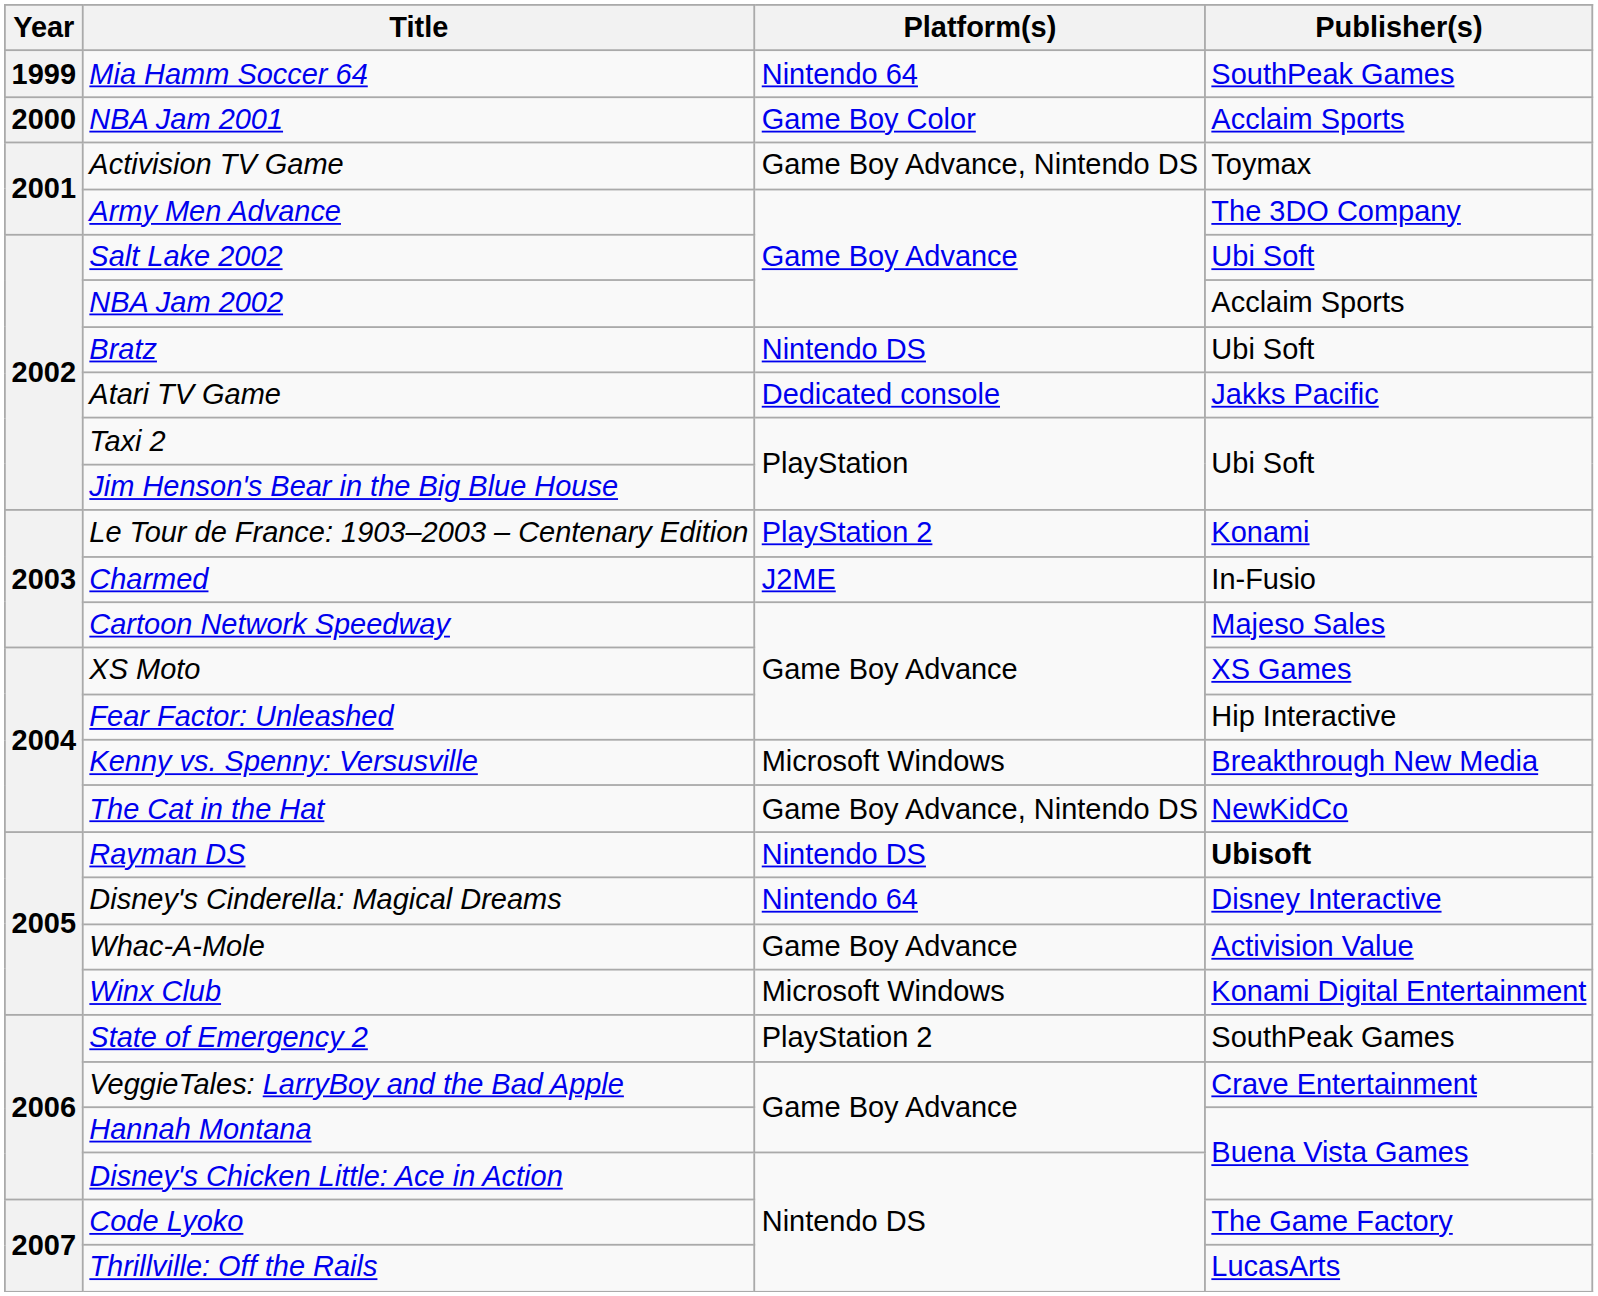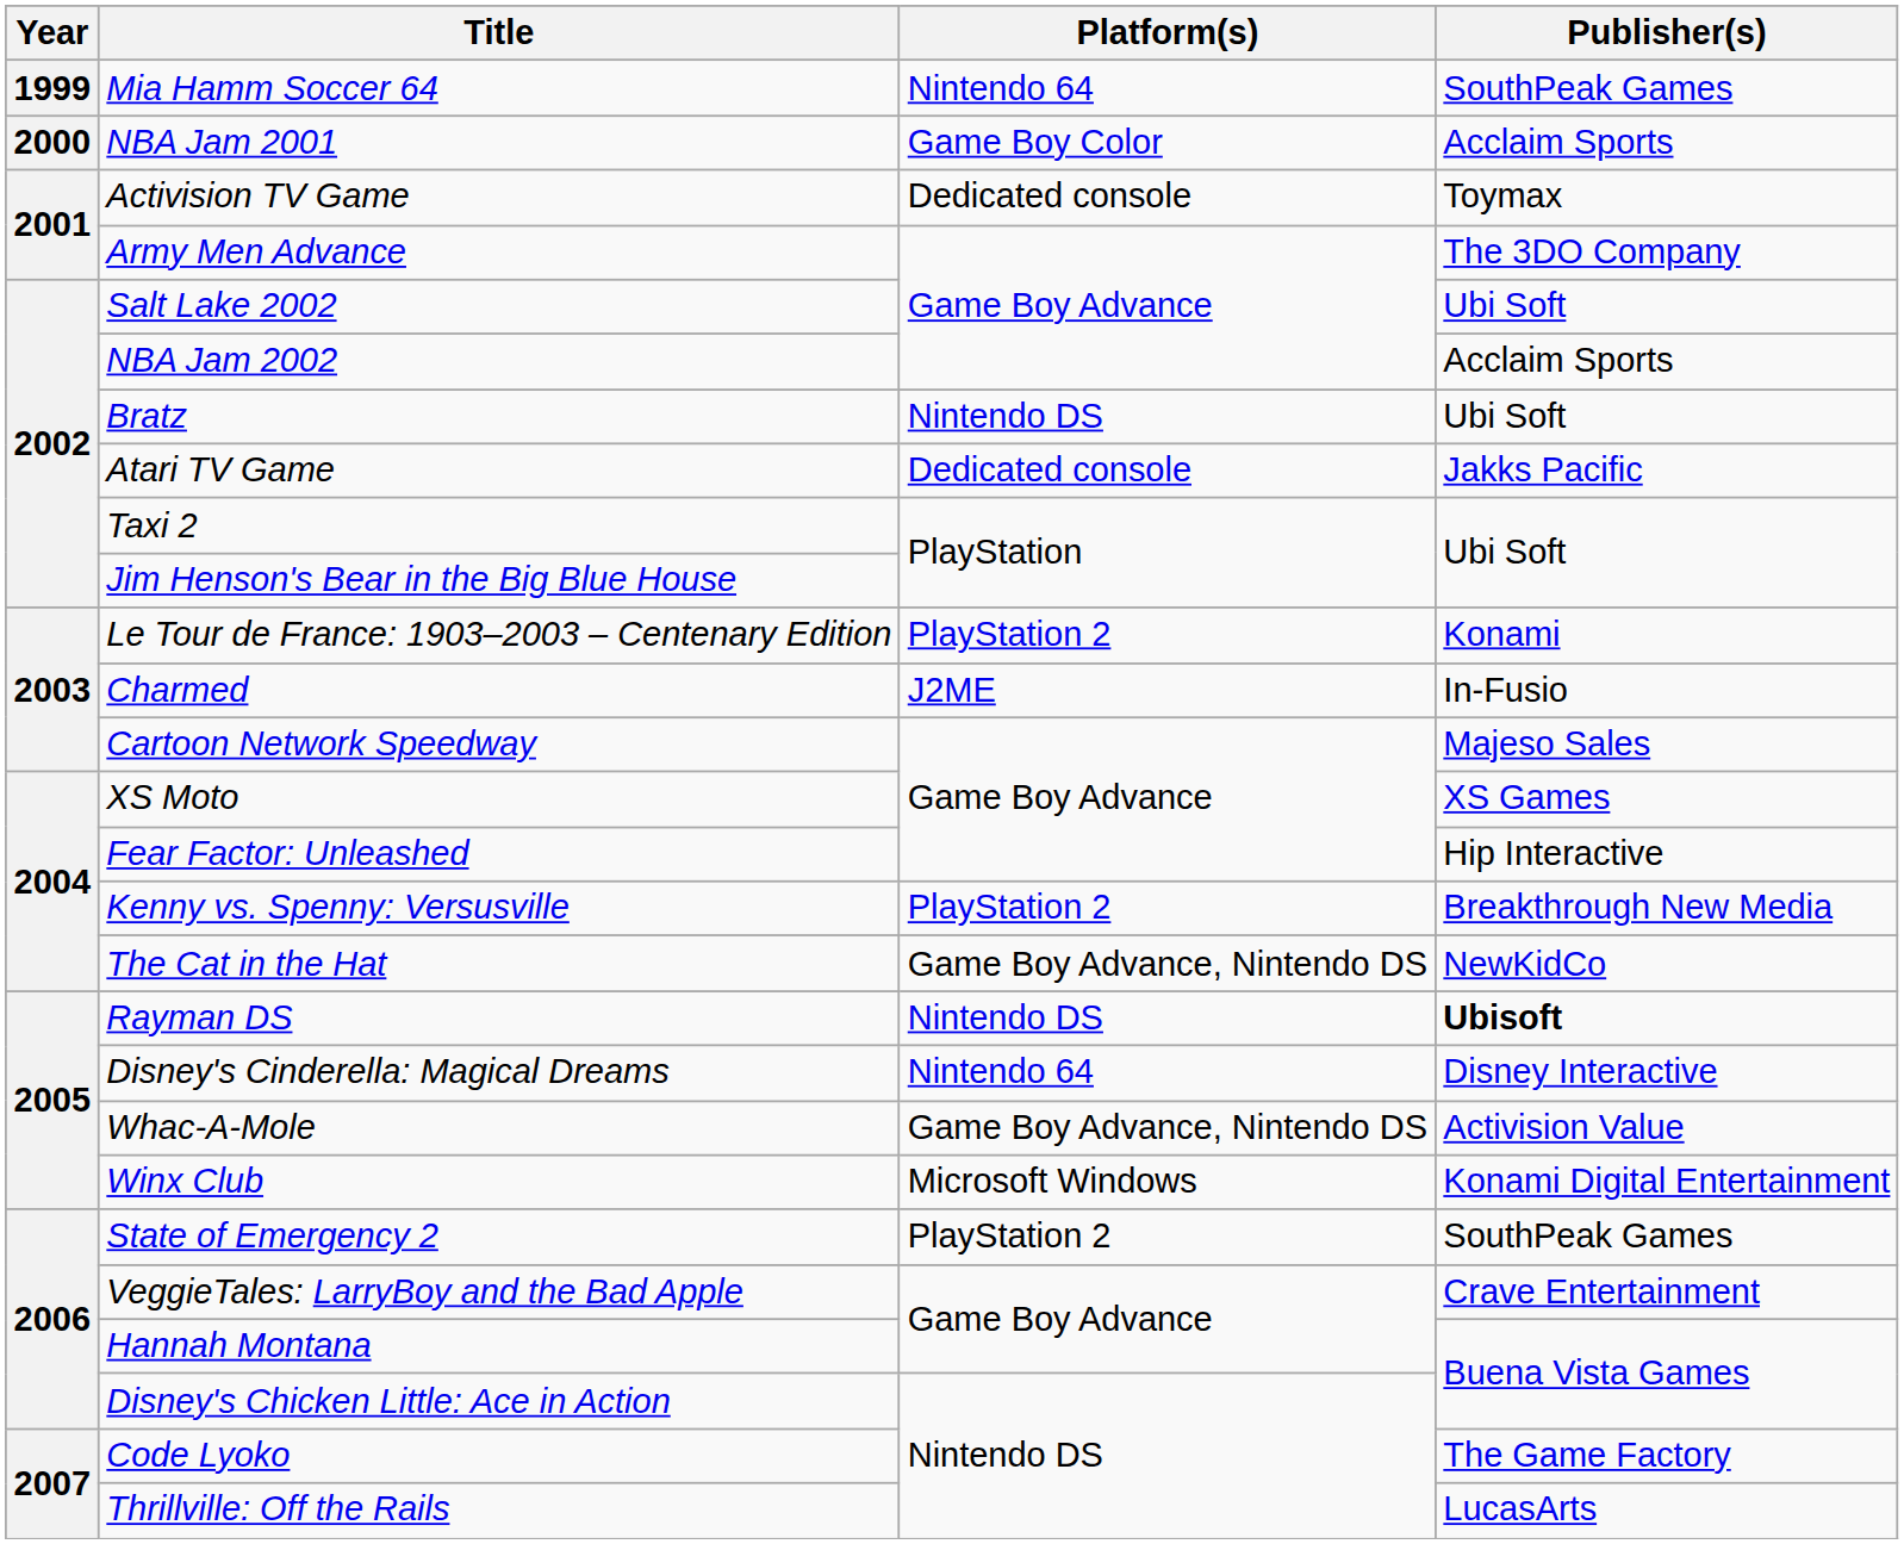 <table class="wikitable sortable plainrowheaders">
 <tr>
 <th scope="col">Year</th>
 <th scope="col">Title</th>
 <th scope="col">Platform(s)</th>
 <th scope="col">Publisher(s)</th>
 </tr>
 <tr>
 <th scope="row">1999</th>
 <td><em><a href='#'>Mia Hamm Soccer 64</a></em></td>
 <td><a href='#'>Nintendo 64</a></td>
 <td><a href='#'>SouthPeak Games</a></td>
 </tr>
 <tr>
 <th scope="row">2000</th>
 <td><em><a href='#'>NBA Jam 2001</a></em></td>
 <td><a href='#'>Game Boy Color</a></td>
 <td><a href='#'>Acclaim Sports</a></td>
 </tr>
 <tr>
 <th scope="row" rowspan="2">2001</th>
 <td><em>Activision TV Game</em></td>
-<td>Game Boy Advance, Nintendo DS</td>
+<td>Dedicated console</td>
 <td>Toymax</td>
 </tr>
 <tr>
 <td><em><a href='#'>Army Men Advance</a></em></td>
 <td rowspan="3"><a href='#'>Game Boy Advance</a></td>
 <td><a href='#'>The 3DO Company</a></td>
 </tr>
 <tr>
 <th scope="row" rowspan="6">2002</th>
 <td><em><a href='#'>Salt Lake 2002</a></em></td>
 <td><a href='#'>Ubi Soft</a></td>
 </tr>
 <tr>
 <td><em><a href='#'>NBA Jam 2002</a></em></td>
 <td>Acclaim Sports</td>
 </tr>
 <tr>
 <td><em><a href='#'>Bratz</a></em></td>
 <td><a href='#'>Nintendo DS</a></td>
 <td>Ubi Soft</td>
 </tr>
 <tr>
 <td><em>Atari TV Game</em></td>
 <td><a href='#'>Dedicated console</a></td>
 <td><a href='#'>Jakks Pacific</a></td>
 </tr>
 <tr>
 <td><em>Taxi 2</em></td>
 <td rowspan="2">PlayStation</td>
 <td rowspan="2">Ubi Soft</td>
 </tr>
 <tr>
 <td><em><a href='#'>Jim Henson's Bear in the Big Blue House</a></em></td>
 </tr>
 <tr>
 <th scope="row" rowspan="3">2003</th>
 <td><em>Le Tour de France: 1903–2003 – Centenary Edition</em></td>
 <td><a href='#'>PlayStation 2</a></td>
 <td><a href='#'>Konami</a></td>
 </tr>
 <tr>
 <td><em><a href='#'>Charmed</a></em></td>
 <td><a href='#'>J2ME</a></td>
 <td>In-Fusio</td>
 </tr>
 <tr>
 <td><em><a href='#'>Cartoon Network Speedway</a></em></td>
 <td rowspan="3">Game Boy Advance</td>
 <td><a href='#'>Majeso Sales</a></td>
 </tr>
 <tr>
 <th scope="row" rowspan="4">2004</th>
 <td><em>XS Moto</em></td>
 <td><a href='#'>XS Games</a></td>
 </tr>
 <tr>
 <td><em><a href='#'>Fear Factor: Unleashed</a></em></td>
 <td>Hip Interactive</td>
 </tr>
 <tr>
 <td><em><a href='#'>Kenny vs. Spenny: Versusville</a></em></td>
-<td>Microsoft Windows</td>
+<td><a href='#'>PlayStation 2</a></td>
 <td><a href='#'>Breakthrough New Media</a></td>
 </tr>
 <tr>
 <td><em><a href='#'>The Cat in the Hat</a></em></td>
 <td>Game Boy Advance, Nintendo DS</td>
 <td><a href='#'>NewKidCo</a></td>
 </tr>
 <tr>
 <th scope="row" rowspan="4">2005</th>
 <td><em><a href='#'>Rayman DS</a></em></td>
 <td><a href='#'>Nintendo DS</a></td>
 <td><strong>Ubisoft</strong></td>
 </tr>
 <tr>
 <td><em>Disney's Cinderella: Magical Dreams</em></td>
 <td><a href='#'>Nintendo 64</a></td>
 <td><a href='#'>Disney Interactive</a></td>
 </tr>
 <tr>
 <td><em>Whac-A-Mole</em></td>
-<td>Game Boy Advance</td>
+<td>Game Boy Advance, Nintendo DS</td>
 <td><a href='#'>Activision Value</a></td>
 </tr>
 <tr>
 <td><em><a href='#'>Winx Club</a></em></td>
 <td>Microsoft Windows</td>
 <td><a href='#'>Konami Digital Entertainment</a></td>
 </tr>
 <tr>
 <th scope="row" rowspan="4">2006</th>
 <td><em><a href='#'>State of Emergency 2</a></em></td>
 <td>PlayStation 2</td>
 <td>SouthPeak Games</td>
 </tr>
 <tr>
 <td><em>VeggieTales: <a href='#'>LarryBoy and the Bad Apple</a></em></td>
 <td rowspan="2">Game Boy Advance</td>
 <td><a href='#'>Crave Entertainment</a></td>
 </tr>
 <tr>
 <td><em><a href='#'>Hannah Montana</a></em></td>
 <td rowspan="2"><a href='#'>Buena Vista Games</a></td>
 </tr>
 <tr>
 <td><em><a href='#'>Disney's Chicken Little: Ace in Action</a></em></td>
 <td rowspan="3">Nintendo DS</td>
 </tr>
 <tr>
 <th scope="row" rowspan="2">2007</th>
 <td><em><a href='#'>Code Lyoko</a></em></td>
 <td><a href='#'>The Game Factory</a></td>
 </tr>
 <tr>
 <td><em><a href='#'>Thrillville: Off the Rails</a></em></td>
 <td><a href='#'>LucasArts</a></td>
 </tr>
 </table>
